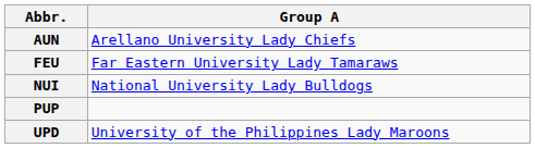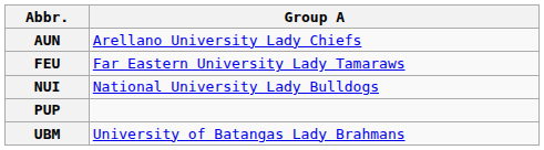 <table class="wikitable" style="text-align: center;">
 <tr>
 <th width=70>Abbr.</th>
 <th width=400>Group A</th>
 </tr>
 <tr>
 <th>AUN</th>
 <td style="text-align:left;"> <a href='#'>Arellano University Lady Chiefs</a></td>
 </tr>
 <tr>
 <th>FEU</th>
 <td style="text-align:left;"> <a href='#'>Far Eastern University Lady Tamaraws</a></td>
 </tr>
 <tr>
 <th>NUI</th>
 <td style="text-align:left;"> <a href='#'>National University Lady Bulldogs</a></td>
 </tr>
 <tr>
 <th>PUP</th>
 <td style="text-align:left;"></td>
 </tr>
 <tr>
-<th>UPD</th>
-<td style="text-align:left;"> <a href='#'>University of the Philippines Lady Maroons</a></td>
+<th>UBM</th>
+<td style="text-align:left;"> <a href='#'>University of Batangas Lady Brahmans</a></td>
 </tr>
 </table>
